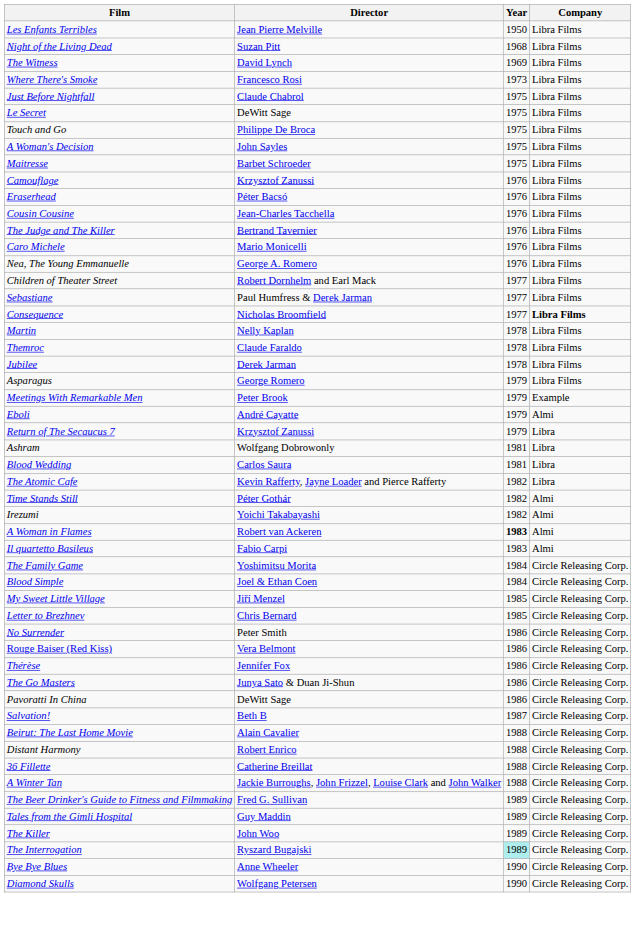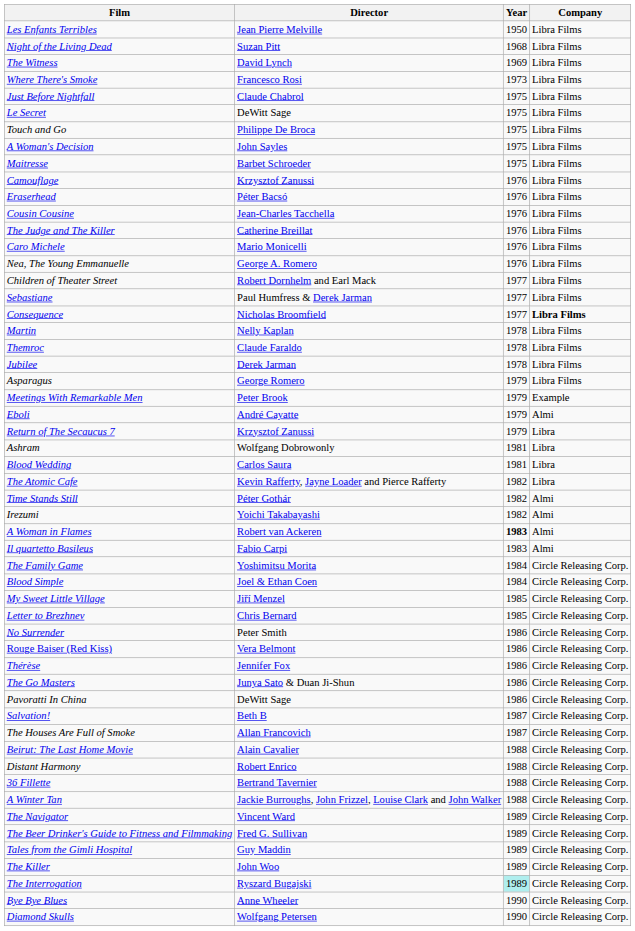 <table class="wikitable">
 <tr>
 <th>Film</th>
 <th>Director</th>
 <th>Year</th>
 <th>Company</th>
 </tr>
 <tr>
 <td><em><a href='#'>Les Enfants Terribles</a></em></td>
 <td><a href='#'>Jean Pierre Melville</a></td>
 <td>1950</td>
 <td>Libra Films</td>
 </tr>
 <tr>
 <td><em><a href='#'>Night of the Living Dead</a></em></td>
 <td><a href='#'>Suzan Pitt</a></td>
 <td>1968</td>
 <td>Libra Films</td>
 </tr>
 <tr>
 <td><em><a href='#'>The Witness</a></em></td>
 <td><a href='#'>David Lynch</a></td>
 <td>1969</td>
 <td>Libra Films</td>
 </tr>
 <tr>
 <td><em><a href='#'>Where There's Smoke</a></em></td>
 <td><a href='#'>Francesco Rosi</a></td>
 <td>1973</td>
 <td>Libra Films</td>
 </tr>
 <tr>
 <td><em><a href='#'>Just Before Nightfall</a></em></td>
 <td><a href='#'>Claude Chabrol</a></td>
 <td>1975</td>
 <td>Libra Films</td>
 </tr>
 <tr>
 <td><em><a href='#'>Le Secret</a></em></td>
 <td>DeWitt Sage</td>
 <td>1975</td>
 <td>Libra Films</td>
 </tr>
 <tr>
 <td><em>Touch and Go</em></td>
 <td><a href='#'>Philippe De Broca</a></td>
 <td>1975</td>
 <td>Libra Films</td>
 </tr>
 <tr>
 <td><em><a href='#'>A Woman's Decision</a></em></td>
 <td><a href='#'>John Sayles</a></td>
 <td>1975</td>
 <td>Libra Films</td>
 </tr>
 <tr>
 <td><em><a href='#'>Maitresse</a></em></td>
 <td><a href='#'>Barbet Schroeder</a></td>
 <td>1975</td>
 <td>Libra Films</td>
 </tr>
 <tr>
 <td><em><a href='#'>Camouflage</a></em></td>
 <td><a href='#'>Krzysztof Zanussi</a></td>
 <td>1976</td>
 <td>Libra Films</td>
 </tr>
 <tr>
 <td><em><a href='#'>Eraserhead</a></em></td>
 <td><a href='#'>Péter Bacsó</a></td>
 <td>1976</td>
 <td>Libra Films</td>
 </tr>
 <tr>
 <td><em><a href='#'>Cousin Cousine</a></em></td>
 <td><a href='#'>Jean-Charles Tacchella</a></td>
 <td>1976</td>
 <td>Libra Films</td>
 </tr>
 <tr>
 <td><em><a href='#'>The Judge and The Killer</a></em></td>
-<td><a href='#'>Bertrand Tavernier</a></td>
+<td><a href='#'>Catherine Breillat</a></td>
 <td>1976</td>
 <td>Libra Films</td>
 </tr>
 <tr>
 <td><em><a href='#'>Caro Michele</a></em></td>
 <td><a href='#'>Mario Monicelli</a></td>
 <td>1976</td>
 <td>Libra Films</td>
 </tr>
 <tr>
 <td><em>Nea, The Young Emmanuelle</em></td>
 <td><a href='#'>George A. Romero</a></td>
 <td>1976</td>
 <td>Libra Films</td>
 </tr>
 <tr>
 <td><em>Children of Theater Street</em></td>
 <td><a href='#'>Robert Dornhelm</a> and Earl Mack</td>
 <td>1977</td>
 <td>Libra Films</td>
 </tr>
 <tr>
 <td><em><a href='#'>Sebastiane</a></em></td>
 <td>Paul Humfress & <a href='#'>Derek Jarman</a></td>
 <td>1977</td>
 <td>Libra Films</td>
 </tr>
 <tr>
 <td><em><a href='#'>Consequence</a></em></td>
 <td><a href='#'>Nicholas Broomfield</a></td>
 <td>1977</td>
 <td><strong>Libra Films</strong></td>
 </tr>
 <tr>
 <td><em><a href='#'>Martin</a></em></td>
 <td><a href='#'>Nelly Kaplan</a></td>
 <td>1978</td>
 <td>Libra Films</td>
 </tr>
 <tr>
 <td><em><a href='#'>Themroc</a></em></td>
 <td><a href='#'>Claude Faraldo</a></td>
 <td>1978</td>
 <td>Libra Films</td>
 </tr>
 <tr>
 <td><em><a href='#'>Jubilee</a></em></td>
 <td><a href='#'>Derek Jarman</a></td>
 <td>1978</td>
 <td>Libra Films</td>
 </tr>
 <tr>
 <td><em>Asparagus</em></td>
 <td><a href='#'>George Romero</a></td>
 <td>1979</td>
 <td>Libra Films</td>
 </tr>
 <tr>
 <td><em><a href='#'>Meetings With Remarkable Men</a></em></td>
 <td><a href='#'>Peter Brook</a></td>
 <td>1979</td>
 <td>Example</td>
 </tr>
 <tr>
 <td><em><a href='#'>Eboli</a></em></td>
 <td><a href='#'>André Cayatte</a></td>
 <td>1979</td>
 <td>Almi</td>
 </tr>
 <tr>
 <td><em><a href='#'>Return of The Secaucus 7</a></em></td>
 <td><a href='#'>Krzysztof Zanussi</a></td>
 <td>1979</td>
 <td>Libra</td>
 </tr>
 <tr>
 <td><em>Ashram</em></td>
 <td>Wolfgang Dobrowonly</td>
 <td>1981</td>
 <td>Libra</td>
 </tr>
 <tr>
 <td><em><a href='#'>Blood Wedding</a></em></td>
 <td><a href='#'>Carlos Saura</a></td>
 <td>1981</td>
 <td>Libra</td>
 </tr>
 <tr>
 <td><em><a href='#'>The Atomic Cafe</a></em></td>
 <td><a href='#'>Kevin Rafferty</a>, <a href='#'>Jayne Loader</a> and Pierce Rafferty</td>
 <td>1982</td>
 <td>Libra</td>
 </tr>
 <tr>
 <td><em><a href='#'>Time Stands Still</a></em></td>
 <td><a href='#'>Péter Gothár</a></td>
 <td>1982</td>
 <td>Almi</td>
 </tr>
 <tr>
 <td><em>Irezumi</em></td>
 <td><a href='#'>Yoichi Takabayashi</a></td>
 <td>1982</td>
 <td>Almi</td>
 </tr>
 <tr>
 <td><em><a href='#'>A Woman in Flames</a></em></td>
 <td><a href='#'>Robert van Ackeren</a></td>
 <td><strong>1983</strong></td>
 <td>Almi</td>
 </tr>
 <tr>
 <td><em><a href='#'>Il quartetto Basileus</a></em></td>
 <td><a href='#'>Fabio Carpi</a></td>
 <td>1983</td>
 <td>Almi</td>
 </tr>
 <tr>
 <td><em><a href='#'>The Family Game</a></em></td>
 <td><a href='#'>Yoshimitsu Morita</a></td>
 <td>1984</td>
 <td>Circle Releasing Corp.</td>
 </tr>
 <tr>
 <td><em><a href='#'>Blood Simple</a></em></td>
 <td><a href='#'>Joel & Ethan Coen</a></td>
 <td>1984</td>
 <td>Circle Releasing Corp.</td>
 </tr>
 <tr>
 <td><em><a href='#'>My Sweet Little Village</a></em></td>
 <td><a href='#'>Jiří Menzel</a></td>
 <td>1985</td>
 <td>Circle Releasing Corp.</td>
 </tr>
 <tr>
 <td><em><a href='#'>Letter to Brezhnev</a></em></td>
 <td><a href='#'>Chris Bernard</a></td>
 <td>1985</td>
 <td>Circle Releasing Corp.</td>
 </tr>
 <tr>
 <td><em><a href='#'>No Surrender</a></em></td>
 <td>Peter Smith</td>
 <td>1986</td>
 <td>Circle Releasing Corp.</td>
 </tr>
 <tr>
 <td><a href='#'>Rouge Baiser (Red Kiss)</a></td>
 <td><a href='#'>Vera Belmont</a></td>
 <td>1986</td>
 <td>Circle Releasing Corp.</td>
 </tr>
 <tr>
 <td><em><a href='#'>Thérèse</a></em></td>
 <td><a href='#'>Jennifer Fox</a></td>
 <td>1986</td>
 <td>Circle Releasing Corp.</td>
 </tr>
 <tr>
 <td><em><a href='#'>The Go Masters</a></em></td>
 <td><a href='#'>Junya Sato</a> & Duan Ji-Shun</td>
 <td>1986</td>
 <td>Circle Releasing Corp.</td>
 </tr>
 <tr>
 <td><em>Pavoratti In China</em></td>
 <td>DeWitt Sage</td>
 <td>1986</td>
 <td>Circle Releasing Corp.</td>
 </tr>
 <tr>
 <td><em><a href='#'>Salvation!</a></em></td>
 <td><a href='#'>Beth B</a></td>
 <td>1987</td>
 <td>Circle Releasing Corp.</td>
 </tr>
 <tr>
+<td><em>The Houses Are Full of Smoke</em></td>
+<td><a href='#'>Allan Francovich</a></td>
+<td>1987</td>
+<td>Circle Releasing Corp.</td>
+</tr>
+<tr>
 <td><em><a href='#'>Beirut: The Last Home Movie</a></em></td>
 <td><a href='#'>Alain Cavalier</a></td>
 <td>1988</td>
 <td>Circle Releasing Corp.</td>
 </tr>
 <tr>
 <td><em>Distant Harmony</em></td>
 <td><a href='#'>Robert Enrico</a></td>
 <td>1988</td>
 <td>Circle Releasing Corp.</td>
 </tr>
 <tr>
 <td><em><a href='#'>36 Fillette</a></em></td>
-<td><a href='#'>Catherine Breillat</a></td>
+<td><a href='#'>Bertrand Tavernier</a></td>
 <td>1988</td>
 <td>Circle Releasing Corp.</td>
 </tr>
 <tr>
 <td><em><a href='#'>A Winter Tan</a></em></td>
 <td><a href='#'>Jackie Burroughs</a>, <a href='#'>John Frizzel</a>, <a href='#'>Louise Clark</a> and <a href='#'>John Walker</a></td>
 <td>1988</td>
+<td>Circle Releasing Corp.</td>
+</tr>
+<tr>
+<td><em><a href='#'>The Navigator</a></em></td>
+<td><a href='#'>Vincent Ward</a></td>
+<td>1989</td>
 <td>Circle Releasing Corp.</td>
 </tr>
 <tr>
 <td><em><a href='#'>The Beer Drinker's Guide to Fitness and Filmmaking</a></em></td>
 <td><a href='#'>Fred G. Sullivan</a></td>
 <td>1989</td>
 <td>Circle Releasing Corp.</td>
 </tr>
 <tr>
 <td><em><a href='#'>Tales from the Gimli Hospital</a></em></td>
 <td><a href='#'>Guy Maddin</a></td>
 <td>1989</td>
 <td>Circle Releasing Corp.</td>
 </tr>
 <tr>
 <td><em><a href='#'>The Killer</a></em></td>
 <td><a href='#'>John Woo</a></td>
 <td>1989</td>
 <td>Circle Releasing Corp.</td>
 </tr>
 <tr>
 <td><em><a href='#'>The Interrogation</a></em></td>
 <td><a href='#'>Ryszard Bugajski</a></td>
 <td style="background: paleturquoise;">1989</td>
 <td>Circle Releasing Corp.</td>
 </tr>
 <tr>
 <td><em><a href='#'>Bye Bye Blues</a></em></td>
 <td><a href='#'>Anne Wheeler</a></td>
 <td>1990</td>
 <td>Circle Releasing Corp.</td>
 </tr>
 <tr>
 <td><em><a href='#'>Diamond Skulls</a></em></td>
 <td><a href='#'>Wolfgang Petersen</a></td>
 <td>1990</td>
 <td>Circle Releasing Corp.</td>
 </tr>
 </table>
